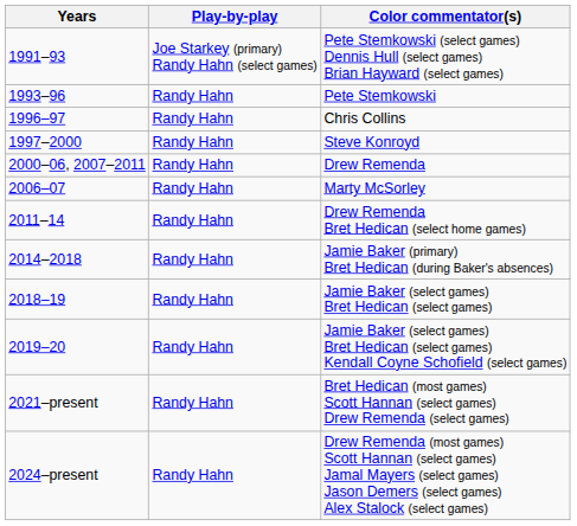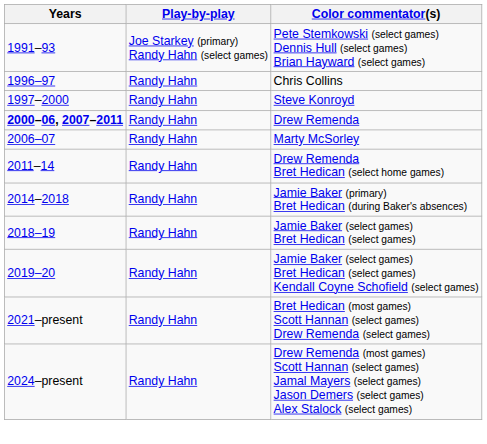 <table class="wikitable">
 <tr>
 <th>Years</th>
 <th><a href='#'>Play-by-play</a></th>
 <th><a href='#'>Color commentator</a>(s)</th>
 </tr>
 <tr>
 <td><a href='#'>1991</a>–<a href='#'>93</a></td>
 <td><a href='#'>Joe Starkey</a> <small>(primary)</small><br><a href='#'>Randy Hahn</a> <small>(select games)</small></td>
 <td><a href='#'>Pete Stemkowski</a> <small>(select games)</small><br><a href='#'>Dennis Hull</a> <small>(select games)</small><br><a href='#'>Brian Hayward</a> <small>(select games)</small></td>
 </tr>
 <tr>
-<td><a href='#'>1993</a>–<a href='#'>96</a></td>
-<td><a href='#'>Randy Hahn</a></td>
-<td><a href='#'>Pete Stemkowski</a></td>
-</tr>
-<tr>
 <td><a href='#'>1996–97</a></td>
 <td><a href='#'>Randy Hahn</a></td>
 <td>Chris Collins</td>
 </tr>
 <tr>
 <td><a href='#'>1997</a>–<a href='#'>2000</a></td>
 <td><a href='#'>Randy Hahn</a></td>
 <td><a href='#'>Steve Konroyd</a></td>
 </tr>
 <tr>
-<td><a href='#'>2000</a>–<a href='#'>06</a>, <a href='#'>2007</a>–<a href='#'>2011</a></td>
+<td><strong><a href='#'>2000</a>–<a href='#'>06</a>, <a href='#'>2007</a>–<a href='#'>2011</a></strong></td>
 <td><a href='#'>Randy Hahn</a></td>
 <td><a href='#'>Drew Remenda</a></td>
 </tr>
 <tr>
 <td><a href='#'>2006–07</a></td>
 <td><a href='#'>Randy Hahn</a></td>
 <td><a href='#'>Marty McSorley</a></td>
 </tr>
 <tr>
 <td><a href='#'>2011</a>–<a href='#'>14</a></td>
 <td><a href='#'>Randy Hahn</a></td>
 <td><a href='#'>Drew Remenda</a><br><a href='#'>Bret Hedican</a> <small>(select home games)</small></td>
 </tr>
 <tr>
 <td><a href='#'>2014</a>–<a href='#'>2018</a></td>
 <td><a href='#'>Randy Hahn</a></td>
 <td><a href='#'>Jamie Baker</a> <small>(primary)</small><br><a href='#'>Bret Hedican</a> <small>(during Baker's absences)</small></td>
 </tr>
 <tr>
 <td><a href='#'>2018–19</a></td>
 <td><a href='#'>Randy Hahn</a></td>
 <td><a href='#'>Jamie Baker</a> <small>(select games)</small><br><a href='#'>Bret Hedican</a> <small>(select games)</small></td>
 </tr>
 <tr>
 <td><a href='#'>2019–20</a></td>
 <td><a href='#'>Randy Hahn</a></td>
 <td><a href='#'>Jamie Baker</a> <small>(select games)</small><br><a href='#'>Bret Hedican</a> <small>(select games)</small><br><a href='#'>Kendall Coyne Schofield</a> <small>(select games)</small></td>
 </tr>
 <tr>
 <td><a href='#'>2021</a>–present</td>
 <td><a href='#'>Randy Hahn</a></td>
 <td><a href='#'>Bret Hedican</a> <small>(most games)</small><br><a href='#'>Scott Hannan</a> <small>(select games)</small><br><a href='#'>Drew Remenda</a> <small>(select games)</small></td>
 </tr>
 <tr>
 <td><a href='#'>2024</a>–present</td>
 <td><a href='#'>Randy Hahn</a></td>
 <td><a href='#'>Drew Remenda</a> <small>(most games)</small><br><a href='#'>Scott Hannan</a> <small>(select games)</small><br><a href='#'>Jamal Mayers</a> <small>(select games)</small><br><a href='#'>Jason Demers</a> <small>(select games)</small><br><a href='#'>Alex Stalock</a> <small>(select games)</small></td>
 </tr>
 </table>
